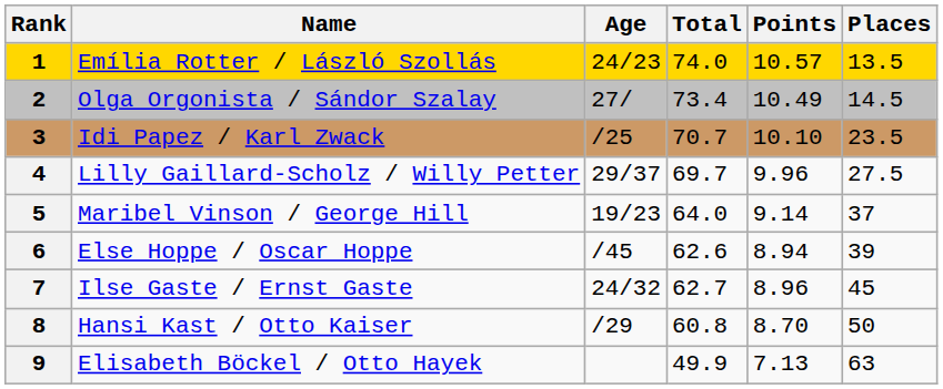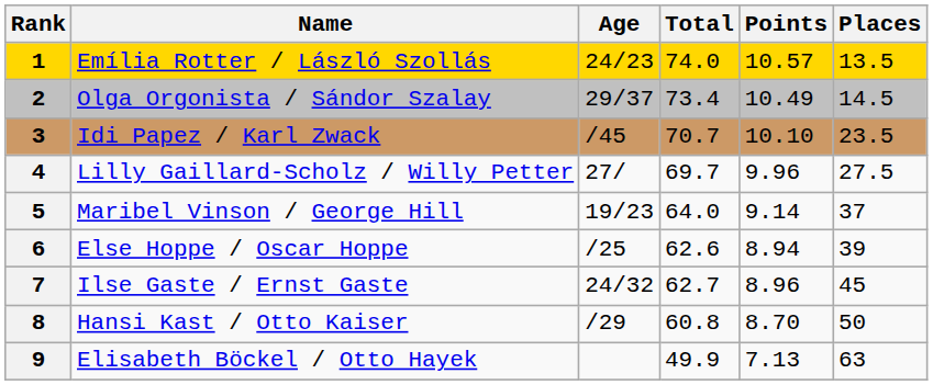 <table class="wikitable">
 <tr>
 <th>Rank</th>
 <th>Name</th>
 <th>Age</th>
 <th>Total</th>
 <th>Points</th>
 <th>Places</th>
 </tr>
 <tr bgcolor=gold>
 <td align=center><strong>1</strong></td>
 <td> <a href='#'>Emília Rotter</a> / <a href='#'>László Szollás</a></td>
 <td>24/23</td>
 <td>74.0</td>
 <td>10.57</td>
 <td>13.5</td>
 </tr>
 <tr bgcolor=silver>
 <td align=center><strong>2</strong></td>
 <td> <a href='#'>Olga Orgonista</a> / <a href='#'>Sándor Szalay</a></td>
-<td>27/</td>
+<td>29/37</td>
 <td>73.4</td>
 <td>10.49</td>
 <td>14.5</td>
 </tr>
 <tr bgcolor=cc9966>
 <td align=center><strong>3</strong></td>
 <td> <a href='#'>Idi Papez</a> / <a href='#'>Karl Zwack</a></td>
-<td>/25</td>
+<td>/45</td>
 <td>70.7</td>
 <td>10.10</td>
 <td>23.5</td>
 </tr>
 <tr>
 <th>4</th>
 <td> <a href='#'>Lilly Gaillard-Scholz</a> / <a href='#'>Willy Petter</a></td>
-<td>29/37</td>
+<td>27/</td>
 <td>69.7</td>
 <td>9.96</td>
 <td>27.5</td>
 </tr>
 <tr>
 <th>5</th>
 <td> <a href='#'>Maribel Vinson</a> / <a href='#'>George Hill</a></td>
 <td>19/23</td>
 <td>64.0</td>
 <td>9.14</td>
 <td>37</td>
 </tr>
 <tr>
 <th>6</th>
 <td> <a href='#'>Else Hoppe</a> / <a href='#'>Oscar Hoppe</a></td>
-<td>/45</td>
+<td>/25</td>
 <td>62.6</td>
 <td>8.94</td>
 <td>39</td>
 </tr>
 <tr>
 <th>7</th>
 <td> <a href='#'>Ilse Gaste</a> / <a href='#'>Ernst Gaste</a></td>
 <td>24/32</td>
 <td>62.7</td>
 <td>8.96</td>
 <td>45</td>
 </tr>
 <tr>
 <th>8</th>
 <td> <a href='#'>Hansi Kast</a> / <a href='#'>Otto Kaiser</a></td>
 <td>/29</td>
 <td>60.8</td>
 <td>8.70</td>
 <td>50</td>
 </tr>
 <tr>
 <th>9</th>
 <td> <a href='#'>Elisabeth Böckel</a> / <a href='#'>Otto Hayek</a></td>
 <td></td>
 <td>49.9</td>
 <td>7.13</td>
 <td>63</td>
 </tr>
 </table>
